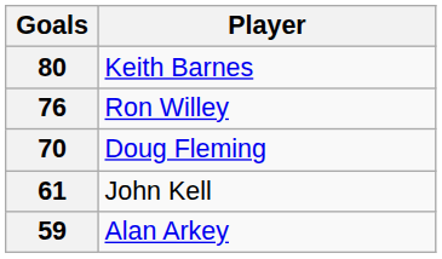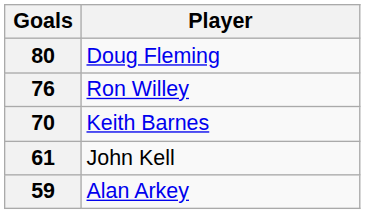 <table class="wikitable" style="text-align:left;">
 <tr>
 <th width=50>Goals</th>
 <th width=200>Player</th>
 </tr>
 <tr>
 <th>80</th>
-<td> <a href='#'>Keith Barnes</a></td>
+<td> <a href='#'>Doug Fleming</a></td>
 </tr>
 <tr>
 <th>76</th>
 <td> <a href='#'>Ron Willey</a></td>
 </tr>
 <tr>
 <th>70</th>
-<td> <a href='#'>Doug Fleming</a></td>
+<td> <a href='#'>Keith Barnes</a></td>
 </tr>
 <tr>
 <th>61</th>
 <td> John Kell</td>
 </tr>
 <tr>
 <th>59</th>
 <td> <a href='#'>Alan Arkey</a></td>
 </tr>
 </table>
